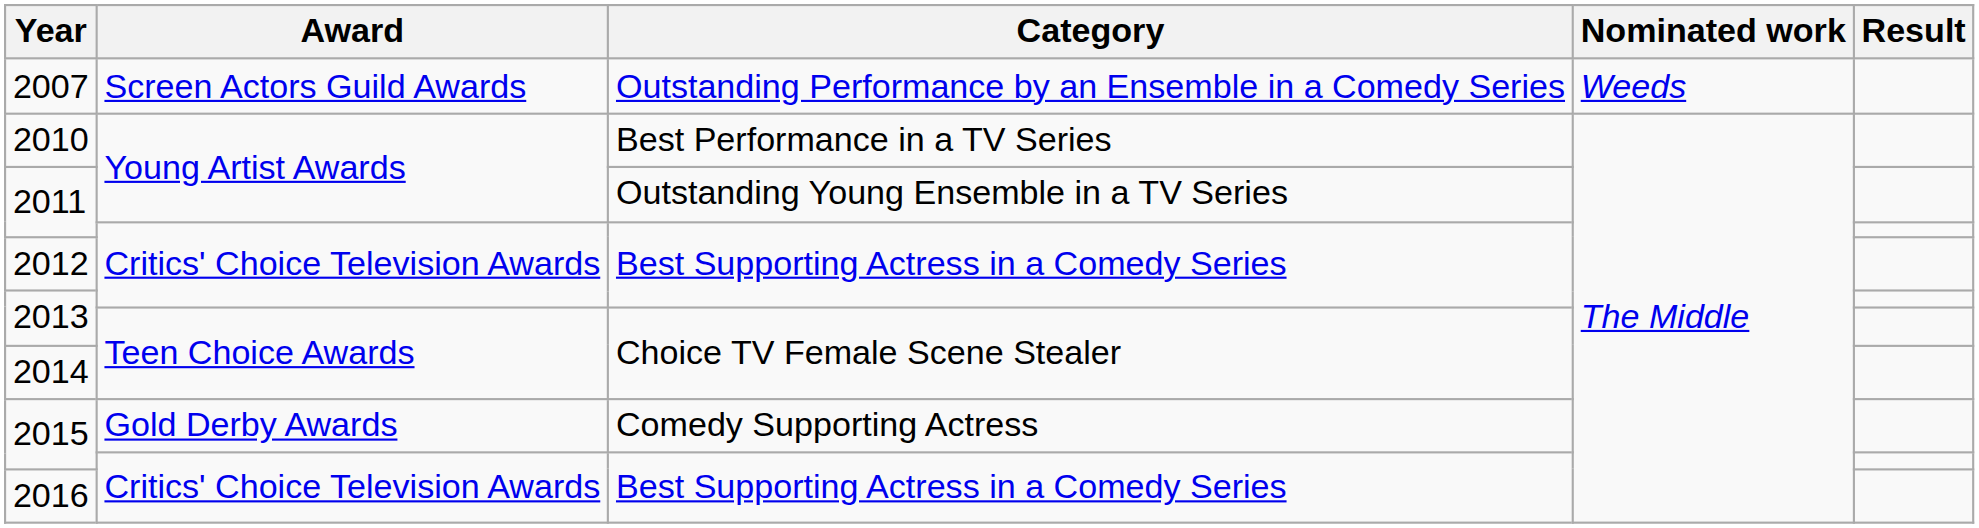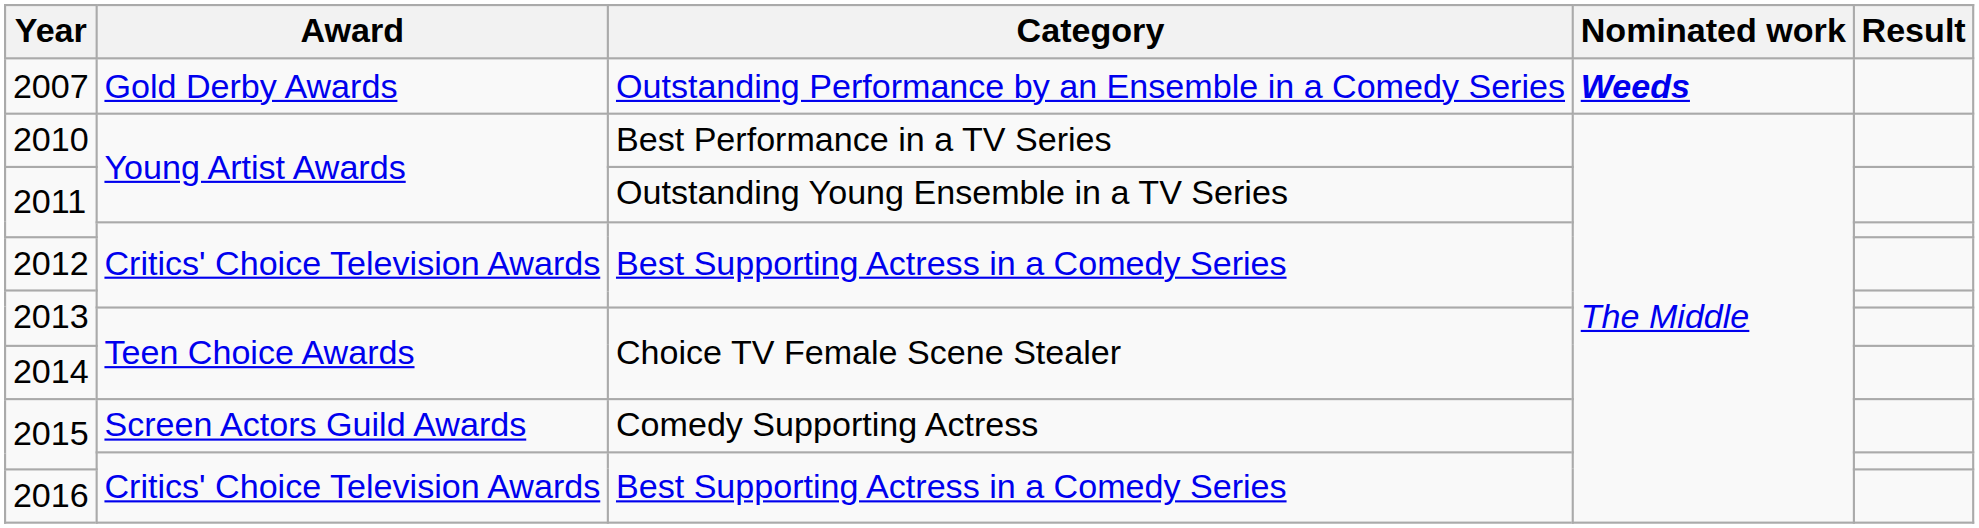 <table class="wikitable">
 <tr>
 <th>Year</th>
 <th>Award</th>
 <th>Category</th>
 <th>Nominated work</th>
 <th>Result</th>
 </tr>
 <tr>
 <td>2007</td>
-<td><a href='#'>Screen Actors Guild Awards</a></td>
+<td><a href='#'>Gold Derby Awards</a></td>
 <td><a href='#'>Outstanding Performance by an Ensemble in a Comedy Series</a> </td>
-<td><em><a href='#'>Weeds</a></em></td>
+<td><strong><em><a href='#'>Weeds</a></em></strong></td>
 <td></td>
 </tr>
 <tr>
 <td>2010</td>
 <td rowspan="2"><a href='#'>Young Artist Awards</a></td>
 <td>Best Performance in a TV Series</td>
 <td rowspan="10"><em><a href='#'>The Middle</a></em></td>
 <td></td>
 </tr>
 <tr>
 <td rowspan="2">2011</td>
 <td>Outstanding Young Ensemble in a TV Series </td>
 <td></td>
 </tr>
 <tr>
 <td rowspan="3"><a href='#'>Critics' Choice Television Awards</a></td>
 <td rowspan="3"><a href='#'>Best Supporting Actress in a Comedy Series</a></td>
 <td></td>
 </tr>
 <tr>
 <td>2012</td>
 <td></td>
 </tr>
 <tr>
 <td rowspan="2">2013</td>
 <td></td>
 </tr>
 <tr>
 <td rowspan="2"><a href='#'>Teen Choice Awards</a></td>
 <td rowspan="2">Choice TV Female Scene Stealer</td>
 <td></td>
 </tr>
 <tr>
 <td>2014</td>
 <td></td>
 </tr>
 <tr>
 <td rowspan="2">2015</td>
-<td><a href='#'>Gold Derby Awards</a></td>
+<td><a href='#'>Screen Actors Guild Awards</a></td>
 <td>Comedy Supporting Actress</td>
 <td></td>
 </tr>
 <tr>
 <td rowspan="2"><a href='#'>Critics' Choice Television Awards</a></td>
 <td rowspan="2"><a href='#'>Best Supporting Actress in a Comedy Series</a></td>
 <td></td>
 </tr>
 <tr>
 <td>2016</td>
 <td></td>
 </tr>
 </table>
